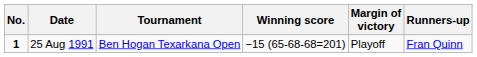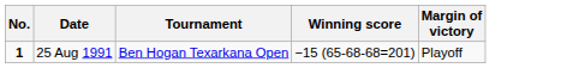 <table class="wikitable" style="font-size:95%;">
 <tr>
 <th>No.</th>
 <th>Date</th>
 <th>Tournament</th>
 <th>Winning score</th>
 <th>Margin of<br>victory</th>
-<th>Runners-up</th>
 </tr>
 <tr>
 <td align=center><strong>1</strong></td>
 <td align=right>25 Aug <a href='#'>1991</a></td>
 <td><a href='#'>Ben Hogan Texarkana Open</a></td>
 <td>−15 (65-68-68=201)</td>
 <td>Playoff</td>
-<td> <a href='#'>Fran Quinn</a></td>
 </tr>
 </table>
